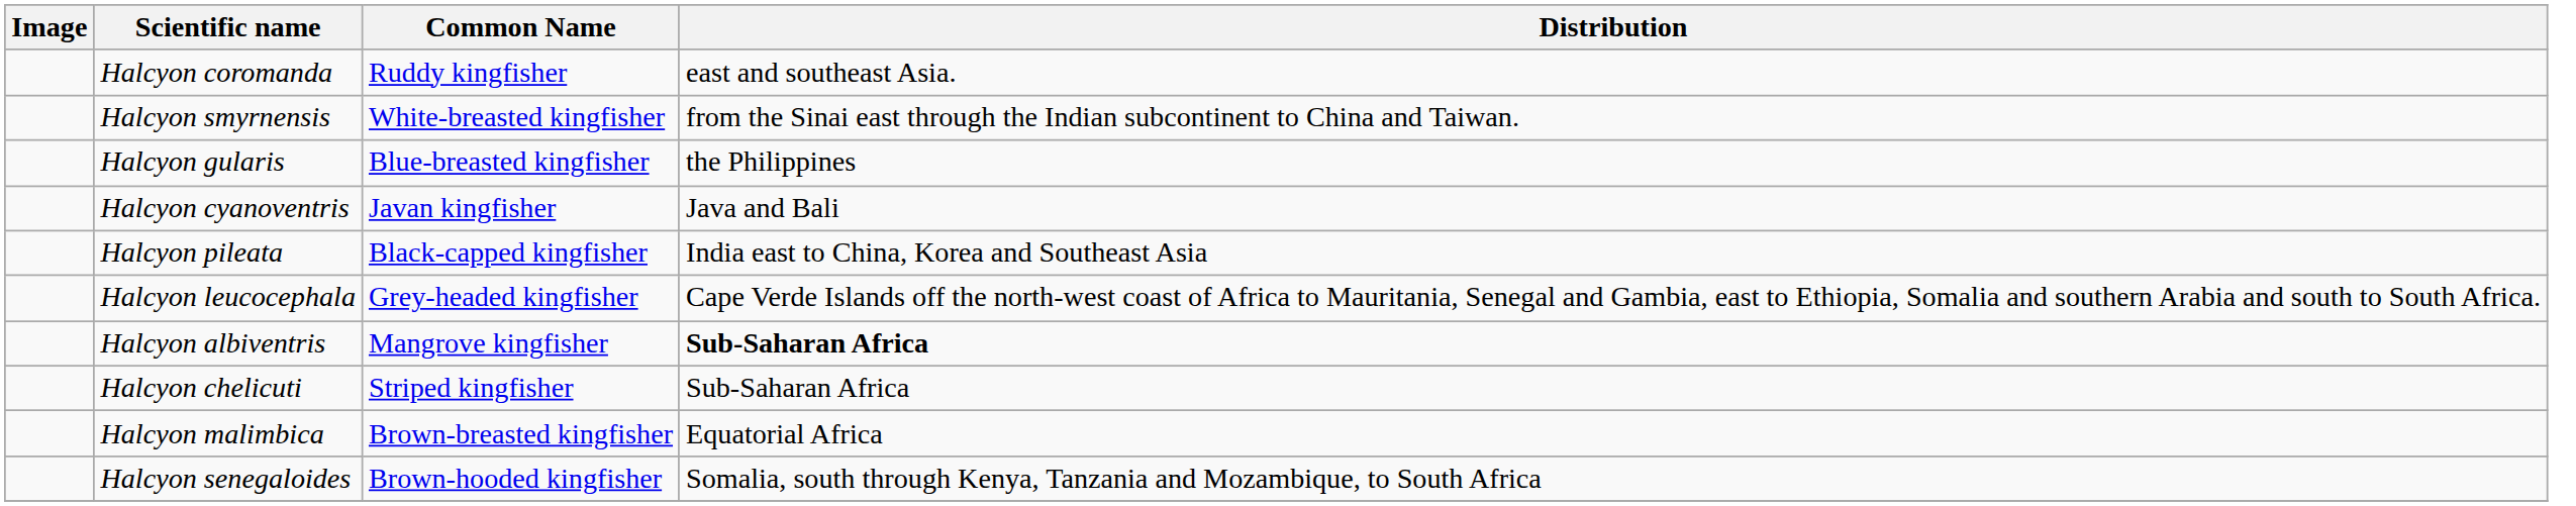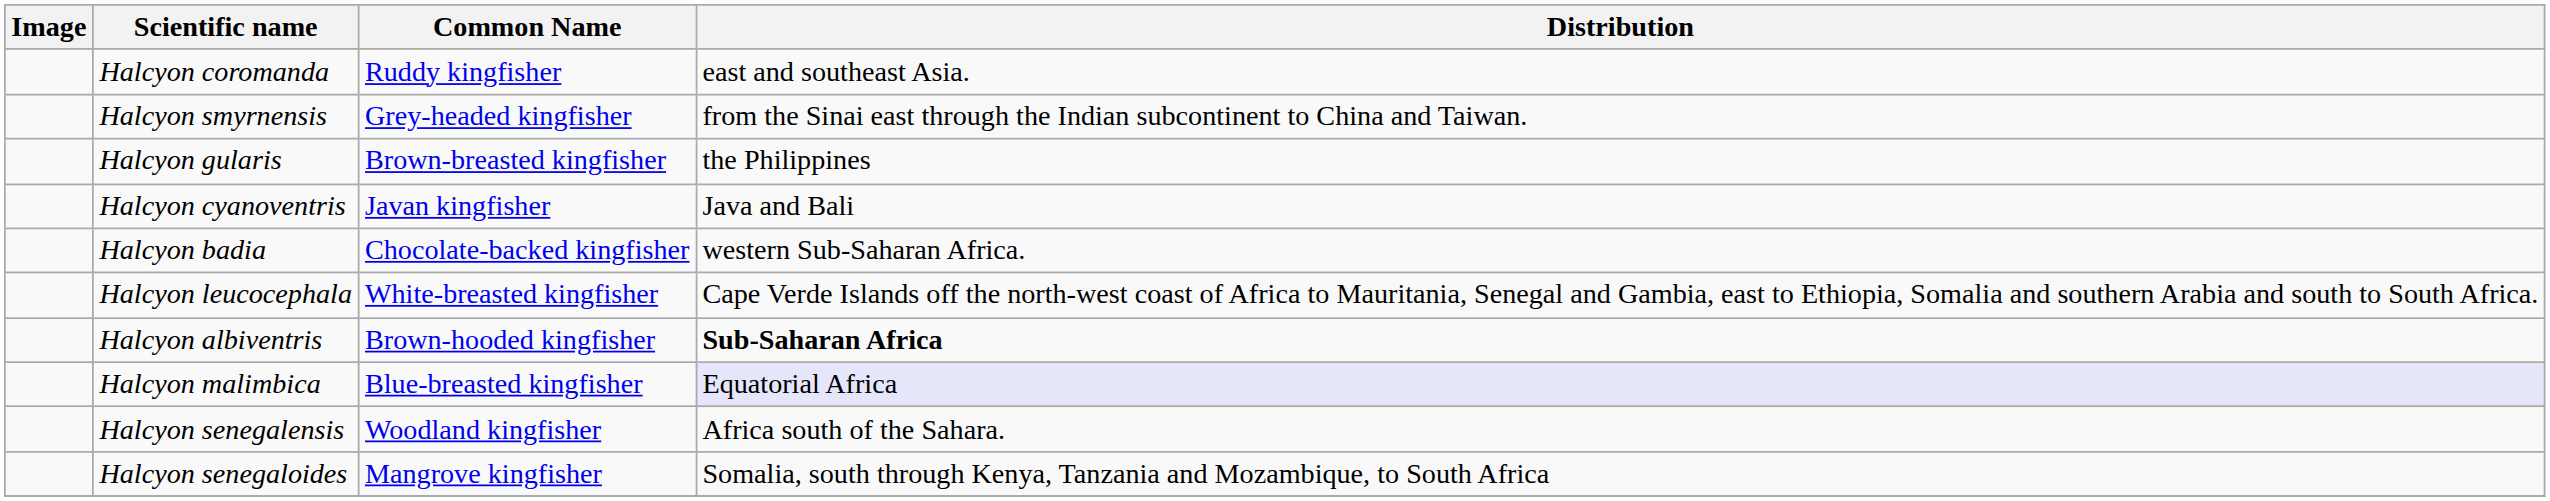 <table class="wikitable">
 <tr>
 <th>Image</th>
 <th>Scientific name</th>
 <th>Common Name</th>
 <th>Distribution</th>
 </tr>
 <tr>
 <td></td>
 <td><em>Halcyon coromanda</em></td>
 <td><a href='#'>Ruddy kingfisher</a></td>
 <td>east and southeast Asia.</td>
 </tr>
 <tr>
 <td></td>
 <td><em>Halcyon smyrnensis</em></td>
-<td><a href='#'>White-breasted kingfisher</a></td>
+<td><a href='#'>Grey-headed kingfisher</a></td>
 <td>from the Sinai east through the Indian subcontinent to China and Taiwan.</td>
 </tr>
 <tr>
 <td></td>
 <td><em>Halcyon gularis</em></td>
-<td><a href='#'>Blue-breasted kingfisher</a></td>
+<td><a href='#'>Brown-breasted kingfisher</a></td>
 <td>the Philippines</td>
 </tr>
 <tr>
 <td></td>
 <td><em>Halcyon cyanoventris</em></td>
 <td><a href='#'>Javan kingfisher</a></td>
 <td>Java and Bali</td>
 </tr>
 <tr>
 <td></td>
-<td><em>Halcyon pileata</em></td>
-<td><a href='#'>Black-capped kingfisher</a></td>
-<td>India east to China, Korea and Southeast Asia</td>
+<td><em>Halcyon badia</em></td>
+<td><a href='#'>Chocolate-backed kingfisher</a></td>
+<td>western Sub-Saharan Africa.</td>
 </tr>
 <tr>
 <td></td>
 <td><em>Halcyon leucocephala</em></td>
-<td><a href='#'>Grey-headed kingfisher</a></td>
+<td><a href='#'>White-breasted kingfisher</a></td>
 <td>Cape Verde Islands off the north-west coast of Africa to Mauritania, Senegal and Gambia, east to Ethiopia, Somalia and southern Arabia and south to South Africa.</td>
 </tr>
 <tr>
 <td></td>
 <td><em>Halcyon albiventris</em></td>
-<td><a href='#'>Mangrove kingfisher</a></td>
+<td><a href='#'>Brown-hooded kingfisher</a></td>
 <td><strong>Sub-Saharan Africa</strong></td>
 </tr>
 <tr>
 <td></td>
-<td><em>Halcyon chelicuti</em></td>
-<td><a href='#'>Striped kingfisher</a></td>
-<td>Sub-Saharan Africa</td>
+<td><em>Halcyon malimbica</em></td>
+<td><a href='#'>Blue-breasted kingfisher</a></td>
+<td style="background: lavender;">Equatorial Africa</td>
 </tr>
 <tr>
 <td></td>
-<td><em>Halcyon malimbica</em></td>
-<td><a href='#'>Brown-breasted kingfisher</a></td>
-<td>Equatorial Africa</td>
+<td><em>Halcyon senegalensis</em></td>
+<td><a href='#'>Woodland kingfisher</a></td>
+<td>Africa south of the Sahara.</td>
 </tr>
 <tr>
 <td></td>
 <td><em>Halcyon senegaloides</em></td>
-<td><a href='#'>Brown-hooded kingfisher</a></td>
+<td><a href='#'>Mangrove kingfisher</a></td>
 <td>Somalia, south through Kenya, Tanzania and Mozambique, to South Africa</td>
 </tr>
 <tr>
 </tr>
 </table>
